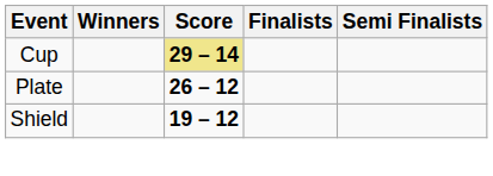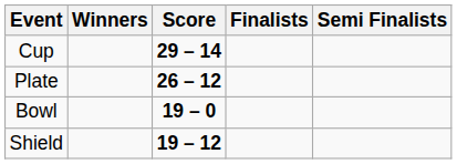 <table class="wikitable" style="text-align: center">
 <tr>
 <th>Event</th>
 <th>Winners</th>
 <th>Score</th>
 <th>Finalists</th>
 <th>Semi Finalists</th>
 </tr>
 <tr>
 <td>Cup</td>
 <td align=left><strong></strong></td>
-<td style="background: khaki;"><strong>29 – 14</strong></td>
+<td><strong>29 – 14</strong></td>
 <td align=left></td>
 <td align=left><br></td>
 </tr>
 <tr>
 <td>Plate</td>
 <td align=left><strong></strong></td>
 <td><strong>26 – 12</strong></td>
 <td align=left></td>
 <td align=left><br></td>
 </tr>
 <tr>
+<td>Bowl</td>
+<td align=left><strong></strong></td>
+<td><strong>19 – 0</strong></td>
+<td align=left></td>
+<td align=left><br></td>
+</tr>
+<tr>
 <td>Shield</td>
 <td align=left><strong></strong></td>
 <td><strong>19 – 12</strong></td>
 <td align=left></td>
 <td align=left><br></td>
 </tr>
 </table>
